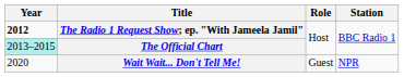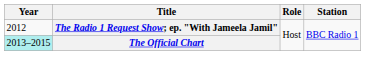 <table class="wikitable sortable plainrowheaders">
 <tr>
 <th scope="col">Year</th>
 <th scope="col">Title</th>
 <th scope="col">Role</th>
 <th scope="col" class="unsortable">Station</th>
 </tr>
 <tr>
-<td><strong>2012</strong></td>
+<td>2012</td>
 <th scope="row" data-sort-value="Radio 1 Request Show with Jameela Jamil, The"><em><a href='#'>The Radio 1 Request Show</a></em>; ep. "With Jameela Jamil"</th>
 <td rowspan="2">Host</td>
 <td rowspan="2"><a href='#'>BBC Radio 1</a></td>
 </tr>
 <tr>
 <td style="background: paleturquoise;">2013–2015</td>
 <th scope="row" data-sort-value="Official Chart, The"><em><a href='#'>The Official Chart</a></em></th>
 </tr>
-<tr>
-<td>2020</td>
-<th scope="row" data-sort-value="Wait Wait Don't Tell Me"><em><a href='#'>Wait Wait... Don't Tell Me!</a></em></th>
-<td>Guest</td>
-<td><a href='#'>NPR</a></td>
-</tr>
 </table>
